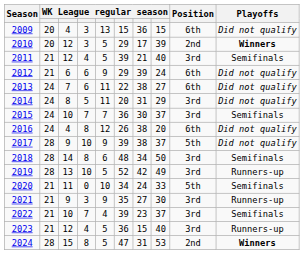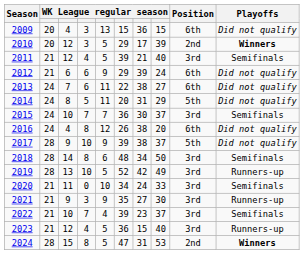 <table class="wikitable sortable" style="text-align: center">
 <tr>
 <th scope="col" rowspan="2">Season</th>
 <th colspan="7" class="unsortable">WK League regular season</th>
 <th scope="col" rowspan=2  class="unsortable">Position</th>
 <th scope="col" rowspan=2 class="unsortable">Playoffs</th>
 </tr>
 <tr>
 <th></th>
 <th></th>
 <th></th>
 <th></th>
 <th></th>
 <th></th>
 <th></th>
 </tr>
 <tr>
 <td><a href='#'>2009</a></td>
 <td>20</td>
 <td>4</td>
 <td>3</td>
 <td>13</td>
 <td>15</td>
 <td>36</td>
 <td>15</td>
 <td>6th</td>
 <td><em>Did not qualify</em></td>
 </tr>
 <tr>
 <td><a href='#'>2010</a></td>
 <td>20</td>
 <td>12</td>
 <td>3</td>
 <td>5</td>
 <td>29</td>
 <td>17</td>
 <td>39</td>
 <td>2nd</td>
 <td><strong>Winners</strong></td>
 </tr>
 <tr>
 <td><a href='#'>2011</a></td>
 <td>21</td>
 <td>12</td>
 <td>4</td>
 <td>5</td>
 <td>39</td>
 <td>21</td>
 <td>40</td>
 <td>3rd</td>
 <td>Semifinals</td>
 </tr>
 <tr>
 <td><a href='#'>2012</a></td>
 <td>21</td>
 <td>6</td>
 <td>6</td>
 <td>9</td>
 <td>29</td>
 <td>39</td>
 <td>24</td>
 <td>6th</td>
 <td><em>Did not qualify</em></td>
 </tr>
 <tr>
 <td><a href='#'>2013</a></td>
 <td>24</td>
 <td>7</td>
 <td>6</td>
 <td>11</td>
 <td>22</td>
 <td>38</td>
 <td>27</td>
 <td>6th</td>
 <td><em>Did not qualify</em></td>
 </tr>
 <tr>
 <td><a href='#'>2014</a></td>
 <td>24</td>
 <td>8</td>
 <td>5</td>
 <td>11</td>
 <td>20</td>
 <td>31</td>
 <td>29</td>
-<td>3rd</td>
+<td>5th</td>
 <td><em>Did not qualify</em></td>
 </tr>
 <tr>
 <td><a href='#'>2015</a></td>
 <td>24</td>
 <td>10</td>
 <td>7</td>
 <td>7</td>
 <td>36</td>
 <td>30</td>
 <td>37</td>
 <td>3rd</td>
 <td>Semifinals</td>
 </tr>
 <tr>
 <td><a href='#'>2016</a></td>
 <td>24</td>
 <td>4</td>
 <td>8</td>
 <td>12</td>
 <td>26</td>
 <td>38</td>
 <td>20</td>
 <td>6th</td>
 <td><em>Did not qualify</em></td>
 </tr>
 <tr>
 <td><a href='#'>2017</a></td>
 <td>28</td>
 <td>9</td>
 <td>10</td>
 <td>9</td>
 <td>39</td>
 <td>38</td>
 <td>37</td>
 <td>5th</td>
 <td><em>Did not qualify</em></td>
 </tr>
 <tr>
 <td><a href='#'>2018</a></td>
 <td>28</td>
 <td>14</td>
 <td>8</td>
 <td>6</td>
 <td>48</td>
 <td>34</td>
 <td>50</td>
 <td>3rd</td>
 <td>Semifinals</td>
 </tr>
 <tr>
 <td><a href='#'>2019</a></td>
 <td>28</td>
 <td>13</td>
 <td>10</td>
 <td>5</td>
 <td>52</td>
 <td>42</td>
 <td>49</td>
 <td>3rd</td>
 <td>Runners-up</td>
 </tr>
 <tr>
 <td><a href='#'>2020</a></td>
 <td>21</td>
 <td>11</td>
 <td>0</td>
 <td>10</td>
 <td>34</td>
 <td>24</td>
 <td>33</td>
-<td>5th</td>
+<td>3rd</td>
 <td>Semifinals</td>
 </tr>
 <tr>
 <td><a href='#'>2021</a></td>
 <td>21</td>
 <td>9</td>
 <td>3</td>
 <td>9</td>
 <td>35</td>
 <td>27</td>
 <td>30</td>
 <td>3rd</td>
 <td>Runners-up</td>
 </tr>
 <tr>
 <td><a href='#'>2022</a></td>
 <td>21</td>
 <td>10</td>
 <td>7</td>
 <td>4</td>
 <td>39</td>
 <td>23</td>
 <td>37</td>
 <td>3rd</td>
 <td>Semifinals</td>
 </tr>
 <tr>
 <td><a href='#'>2023</a></td>
 <td>21</td>
 <td>12</td>
 <td>4</td>
 <td>5</td>
 <td>36</td>
 <td>15</td>
 <td>40</td>
 <td>3rd</td>
 <td>Runners-up</td>
 </tr>
 <tr>
 <td><a href='#'>2024</a></td>
 <td>28</td>
 <td>15</td>
 <td>8</td>
 <td>5</td>
 <td>47</td>
 <td>31</td>
 <td>53</td>
 <td>2nd</td>
 <td><strong>Winners</strong></td>
 </tr>
 </table>
